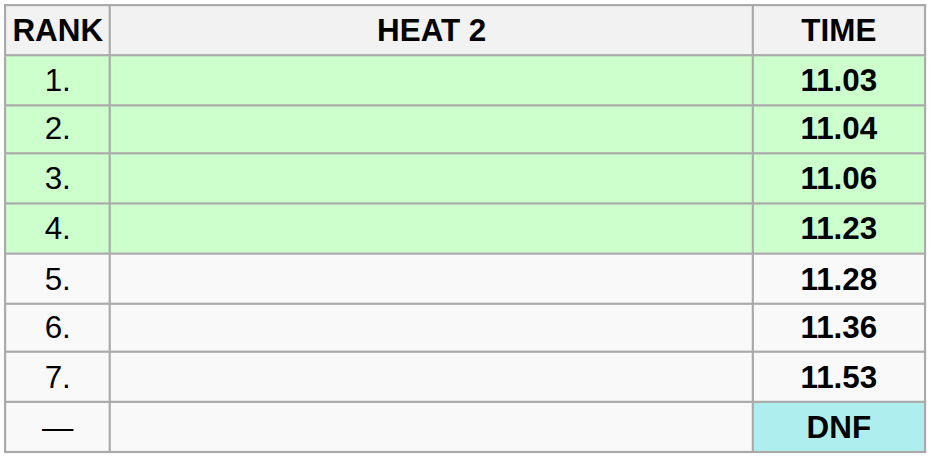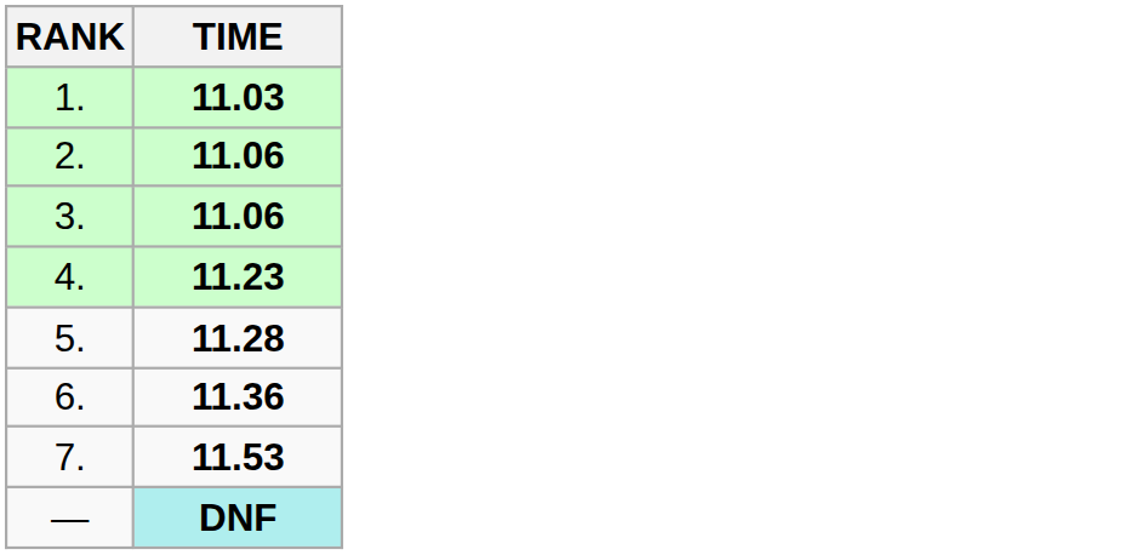 <table class="wikitable" style="border-collapse: collapse; font-size: 90%;">
 <tr>
 <th>RANK</th>
-<th style="width: 20em">HEAT 2</th>
 <th style="width: 5em">TIME</th>
 </tr>
 <tr style="background:#ccffcc;">
 <td align="center">1.</td>
-<td></td>
 <td align="center"><strong>11.03</strong></td>
 </tr>
 <tr style="background:#ccffcc;">
 <td align="center">2.</td>
-<td></td>
-<td align="center"><strong>11.04</strong></td>
+<td align="center"><strong>11.06</strong></td>
 </tr>
 <tr style="background:#ccffcc;">
 <td align="center">3.</td>
-<td></td>
 <td align="center"><strong>11.06</strong></td>
 </tr>
 <tr style="background:#ccffcc;">
 <td align="center">4.</td>
-<td></td>
 <td align="center"><strong>11.23</strong></td>
 </tr>
 <tr>
 <td align="center">5.</td>
-<td></td>
 <td align="center"><strong>11.28</strong></td>
 </tr>
 <tr>
 <td align="center">6.</td>
-<td></td>
 <td align="center"><strong>11.36</strong></td>
 </tr>
 <tr>
 <td align="center">7.</td>
-<td></td>
 <td align="center"><strong>11.53</strong></td>
 </tr>
 <tr>
 <td align="center">—</td>
-<td></td>
 <td align="center" style="background: paleturquoise;"><strong>DNF</strong></td>
 </tr>
 </table>
